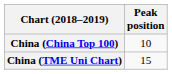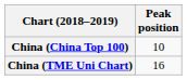 <table class="wikitable plainrowheaders sortable" style="text-align:center">
 <tr>
 <th scope="col">Chart (2018–2019)</th>
 <th scope="col">Peak<br>position</th>
 </tr>
 <tr>
 <th scope="row">China (<a href='#'>China Top 100</a>)</th>
 <td>10</td>
 </tr>
 <tr>
 <th scope="row">China (<a href='#'>TME Uni Chart</a>)</th>
-<td>15</td>
+<td>16</td>
 </tr>
 </table>
